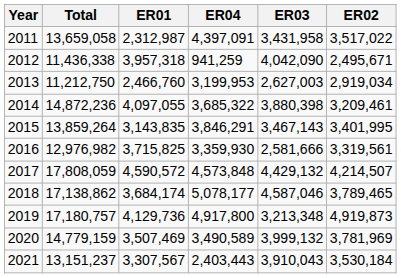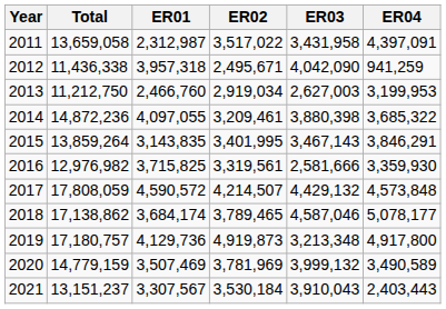 <table class="wikitable">
 <tr>
 <th>Year</th>
 <th>Total</th>
 <th>ER01</th>
+<th>ER02</th>
+<th>ER03</th>
 <th>ER04</th>
-<th>ER03</th>
-<th>ER02</th>
 </tr>
 <tr>
 <td>2011</td>
 <td>13,659,058</td>
 <td>2,312,987</td>
+<td>3,517,022</td>
+<td>3,431,958</td>
 <td>4,397,091</td>
-<td>3,431,958</td>
-<td>3,517,022</td>
 </tr>
 <tr>
 <td>2012</td>
 <td>11,436,338</td>
 <td>3,957,318</td>
+<td>2,495,671</td>
+<td>4,042,090</td>
 <td>941,259</td>
-<td>4,042,090</td>
-<td>2,495,671</td>
 </tr>
 <tr>
 <td>2013</td>
 <td>11,212,750</td>
 <td>2,466,760</td>
+<td>2,919,034</td>
+<td>2,627,003</td>
 <td>3,199,953</td>
-<td>2,627,003</td>
-<td>2,919,034</td>
 </tr>
 <tr>
 <td>2014</td>
 <td>14,872,236</td>
 <td>4,097,055</td>
+<td>3,209,461</td>
+<td>3,880,398</td>
 <td>3,685,322</td>
-<td>3,880,398</td>
-<td>3,209,461</td>
 </tr>
 <tr>
 <td>2015</td>
 <td>13,859,264</td>
 <td>3,143,835</td>
+<td>3,401,995</td>
+<td>3,467,143</td>
 <td>3,846,291</td>
-<td>3,467,143</td>
-<td>3,401,995</td>
 </tr>
 <tr>
 <td>2016</td>
 <td>12,976,982</td>
 <td>3,715,825</td>
+<td>3,319,561</td>
+<td>2,581,666</td>
 <td>3,359,930</td>
-<td>2,581,666</td>
-<td>3,319,561</td>
 </tr>
 <tr>
 <td>2017</td>
 <td>17,808,059</td>
 <td>4,590,572</td>
+<td>4,214,507</td>
+<td>4,429,132</td>
 <td>4,573,848</td>
-<td>4,429,132</td>
-<td>4,214,507</td>
 </tr>
 <tr>
 <td>2018</td>
 <td>17,138,862</td>
 <td>3,684,174</td>
+<td>3,789,465</td>
+<td>4,587,046</td>
 <td>5,078,177</td>
-<td>4,587,046</td>
-<td>3,789,465</td>
 </tr>
 <tr>
 <td>2019</td>
 <td>17,180,757</td>
 <td>4,129,736</td>
+<td>4,919,873</td>
+<td>3,213,348</td>
 <td>4,917,800</td>
-<td>3,213,348</td>
-<td>4,919,873</td>
 </tr>
 <tr>
 <td>2020</td>
 <td>14,779,159</td>
 <td>3,507,469</td>
+<td>3,781,969</td>
+<td>3,999,132</td>
 <td>3,490,589</td>
-<td>3,999,132</td>
-<td>3,781,969</td>
 </tr>
 <tr>
 <td>2021</td>
 <td>13,151,237</td>
 <td>3,307,567</td>
+<td>3,530,184</td>
+<td>3,910,043</td>
 <td>2,403,443</td>
-<td>3,910,043</td>
-<td>3,530,184</td>
 </tr>
 </table>
